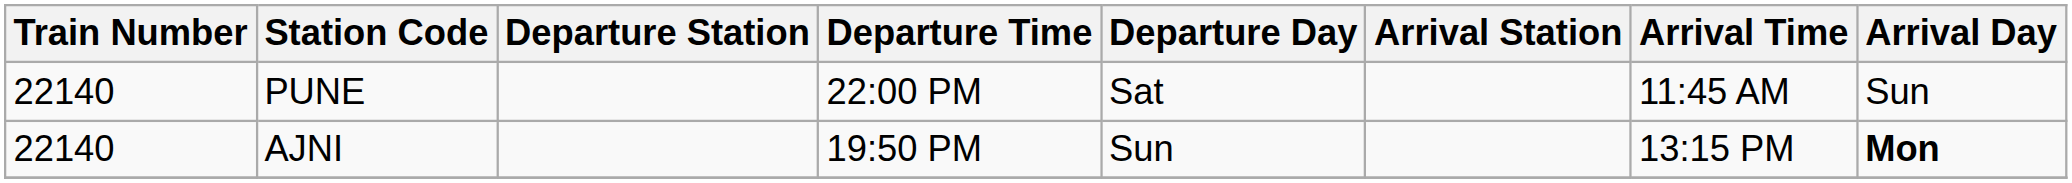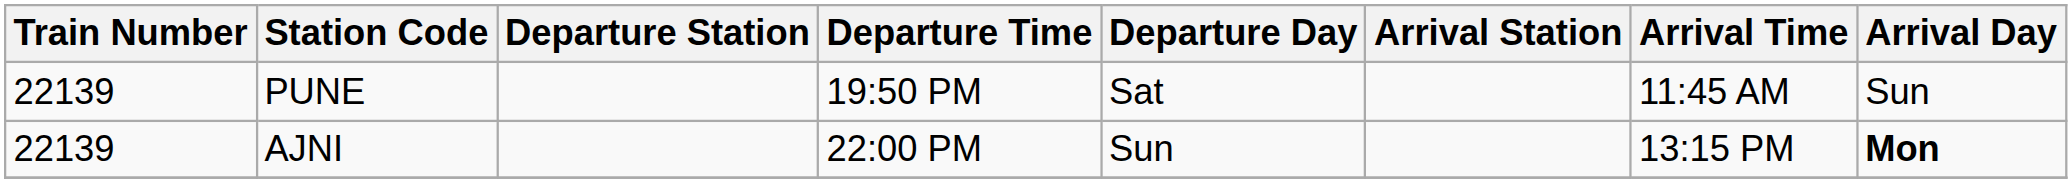 <table class="wikitable">
 <tr>
 <th>Train Number</th>
 <th>Station Code</th>
 <th>Departure Station</th>
 <th>Departure Time</th>
 <th>Departure Day</th>
 <th>Arrival Station</th>
 <th>Arrival Time</th>
 <th>Arrival Day</th>
 </tr>
 <tr>
-<td>22140</td>
+<td>22139</td>
 <td>PUNE</td>
 <td></td>
-<td>22:00 PM</td>
+<td>19:50 PM</td>
 <td>Sat</td>
 <td></td>
 <td>11:45 AM</td>
 <td>Sun</td>
 </tr>
 <tr>
-<td>22140</td>
+<td>22139</td>
 <td>AJNI</td>
 <td></td>
-<td>19:50 PM</td>
+<td>22:00 PM</td>
 <td>Sun</td>
 <td></td>
 <td>13:15 PM</td>
 <td><strong>Mon</strong></td>
 </tr>
 <tr>
 </tr>
 </table>
